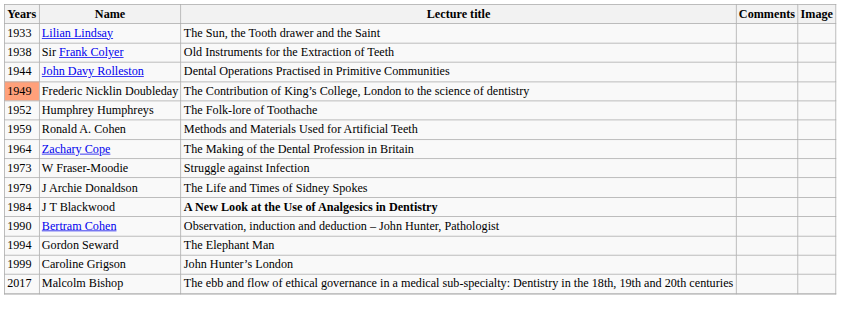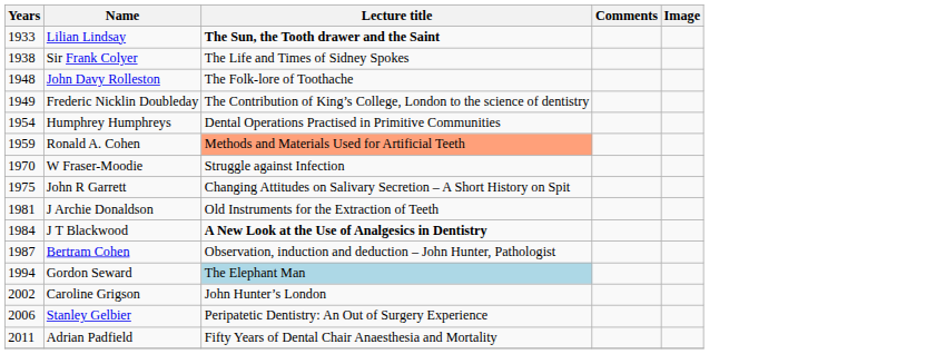 <table class="wikitable">
 <tr>
 <th>Years</th>
 <th>Name</th>
 <th>Lecture title</th>
 <th>Comments</th>
 <th>Image</th>
 </tr>
 <tr>
 <td>1933</td>
 <td><a href='#'>Lilian Lindsay</a></td>
-<td>The Sun, the Tooth drawer and the Saint</td>
+<td><strong>The Sun, the Tooth drawer and the Saint</strong></td>
 <td></td>
 <td></td>
 </tr>
 <tr>
 <td>1938</td>
 <td>Sir <a href='#'>Frank Colyer</a></td>
-<td>Old Instruments for the Extraction of Teeth</td>
+<td>The Life and Times of Sidney Spokes</td>
 <td></td>
 <td></td>
 </tr>
 <tr>
-<td>1944</td>
+<td>1948</td>
 <td><a href='#'>John Davy Rolleston</a></td>
-<td>Dental Operations Practised in Primitive Communities</td>
+<td>The Folk-lore of Toothache</td>
 <td></td>
 <td></td>
 </tr>
 <tr>
-<td style="background: lightsalmon;">1949</td>
+<td>1949</td>
 <td>Frederic Nicklin Doubleday</td>
 <td>The Contribution of King’s College, London to the science of dentistry</td>
 <td></td>
 <td></td>
 </tr>
 <tr>
-<td>1952</td>
+<td>1954</td>
 <td>Humphrey Humphreys</td>
-<td>The Folk-lore of Toothache</td>
+<td>Dental Operations Practised in Primitive Communities</td>
 <td></td>
 <td></td>
 </tr>
 <tr>
 <td>1959</td>
 <td>Ronald A. Cohen</td>
-<td>Methods and Materials Used for Artificial Teeth</td>
+<td style="background: lightsalmon;">Methods and Materials Used for Artificial Teeth</td>
 <td></td>
 <td></td>
 </tr>
 <tr>
-<td>1964</td>
-<td><a href='#'>Zachary Cope</a></td>
-<td>The Making of the Dental Profession in Britain</td>
-<td></td>
-<td></td>
-</tr>
-<tr>
-<td>1973</td>
+<td>1970</td>
 <td>W Fraser-Moodie</td>
 <td>Struggle against Infection</td>
 <td></td>
 <td></td>
 </tr>
 <tr>
-<td>1979</td>
+<td>1975</td>
+<td>John R Garrett</td>
+<td>Changing Attitudes on Salivary Secretion – A Short History on Spit</td>
+<td></td>
+<td></td>
+</tr>
+<tr>
+<td>1981</td>
 <td>J Archie Donaldson</td>
-<td>The Life and Times of Sidney Spokes</td>
+<td>Old Instruments for the Extraction of Teeth</td>
 <td></td>
 <td></td>
 </tr>
 <tr>
 <td>1984</td>
 <td>J T Blackwood</td>
 <td><strong>A New Look at the Use of Analgesics in Dentistry</strong></td>
 <td></td>
 <td></td>
 </tr>
 <tr>
-<td>1990</td>
+<td>1987</td>
 <td><a href='#'>Bertram Cohen</a></td>
 <td>Observation, induction and deduction – John Hunter, Pathologist</td>
 <td></td>
 <td></td>
 </tr>
 <tr>
 <td>1994</td>
 <td>Gordon Seward</td>
-<td>The Elephant Man</td>
+<td style="background: lightblue;">The Elephant Man</td>
 <td></td>
 <td></td>
 </tr>
 <tr>
-<td>1999</td>
+<td>2002</td>
 <td>Caroline Grigson</td>
 <td>John Hunter’s London</td>
 <td></td>
 <td></td>
 </tr>
 <tr>
-<td>2017</td>
-<td>Malcolm Bishop</td>
-<td>The ebb and flow of ethical governance in a medical sub-specialty: Dentistry in the 18th, 19th and 20th centuries</td>
+<td>2006</td>
+<td><a href='#'>Stanley Gelbier</a></td>
+<td>Peripatetic Dentistry: An Out of Surgery Experience</td>
+<td></td>
+<td></td>
+</tr>
+<tr>
+<td>2011</td>
+<td>Adrian Padfield</td>
+<td>Fifty Years of Dental Chair Anaesthesia and Mortality</td>
 <td></td>
 <td></td>
 </tr>
 <tr>
 </tr>
 </table>
